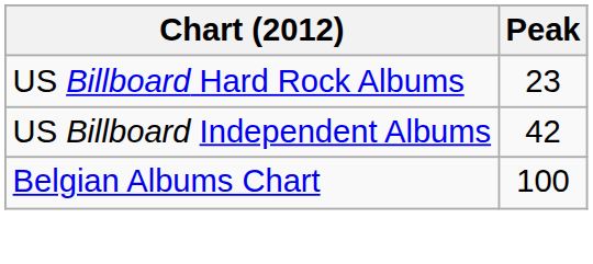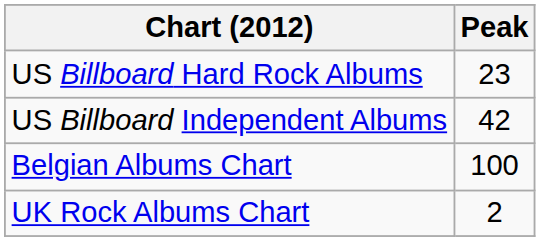 <table class="wikitable sortable">
 <tr>
 <th>Chart (2012)</th>
 <th>Peak</th>
 </tr>
 <tr>
 <td>US <a href='#'><em>Billboard</em> Hard Rock Albums</a></td>
 <td align="center">23</td>
 </tr>
 <tr>
 <td>US <em>Billboard</em> <a href='#'>Independent Albums</a></td>
 <td align="center">42</td>
 </tr>
 <tr>
 <td><a href='#'>Belgian Albums Chart</a></td>
 <td align="center">100</td>
 </tr>
+<tr>
+<td><a href='#'>UK Rock Albums Chart</a></td>
+<td align="center">2</td>
+</tr>
 </table>
